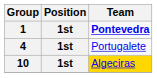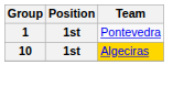 <table class="wikitable">
 <tr>
 <th>Group</th>
 <th>Position</th>
 <th>Team</th>
 </tr>
 <tr>
 <th>1</th>
 <th>1st</th>
-<td><strong><a href='#'>Pontevedra</a></strong></td>
-</tr>
-<tr>
-<th>4</th>
-<th>1st</th>
-<td><a href='#'>Portugalete</a></td>
+<td><a href='#'>Pontevedra</a></td>
 </tr>
 <tr>
 <th>10</th>
 <th>1st</th>
 <td style="background: gold;"><a href='#'>Algeciras</a></td>
 </tr>
 <tr>
 </tr>
 </table>
